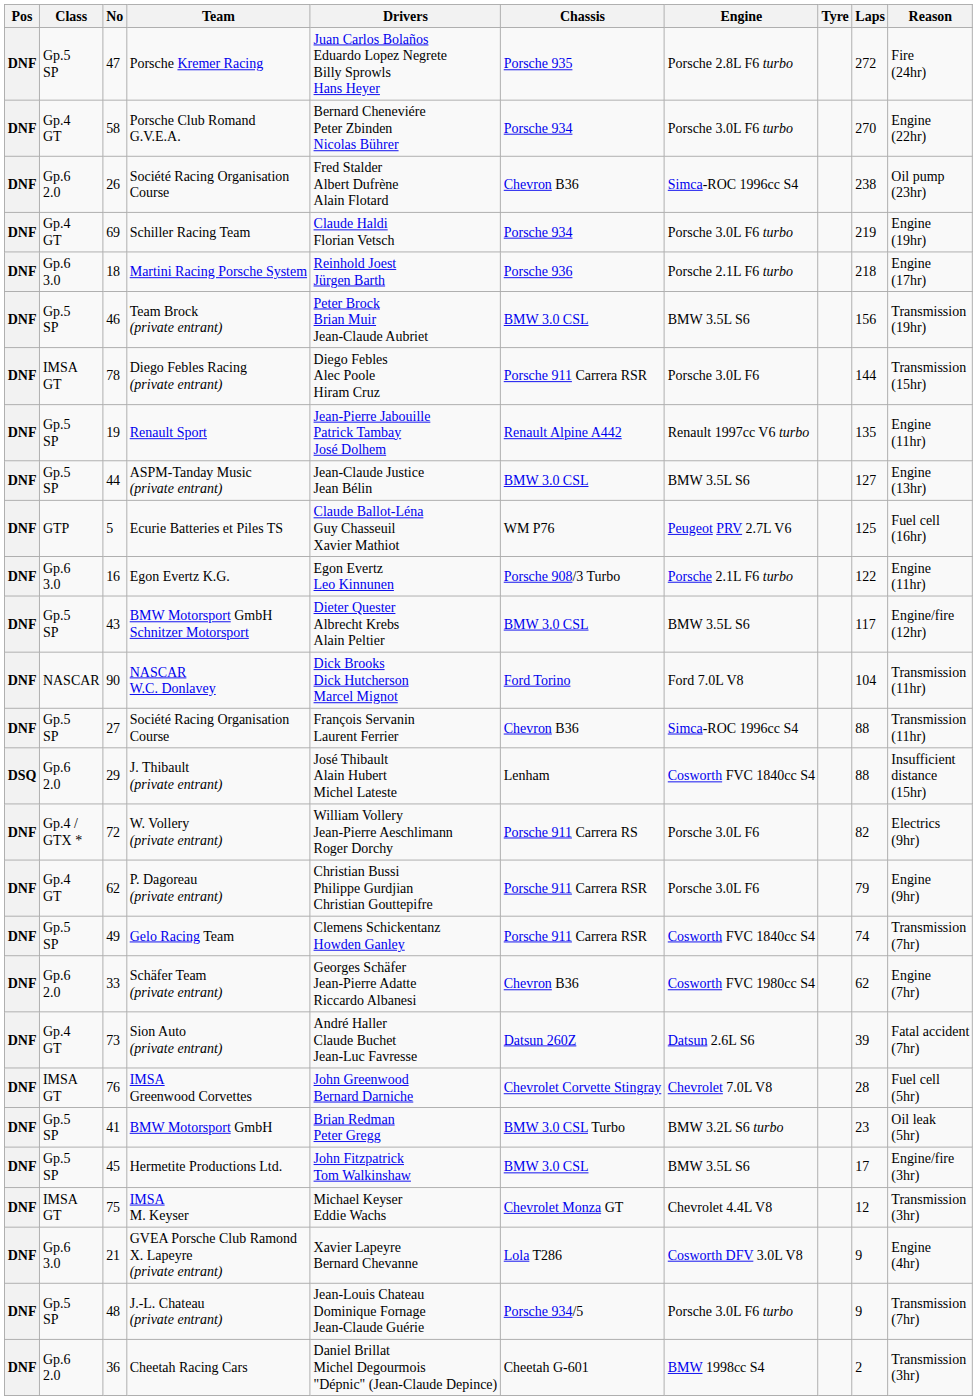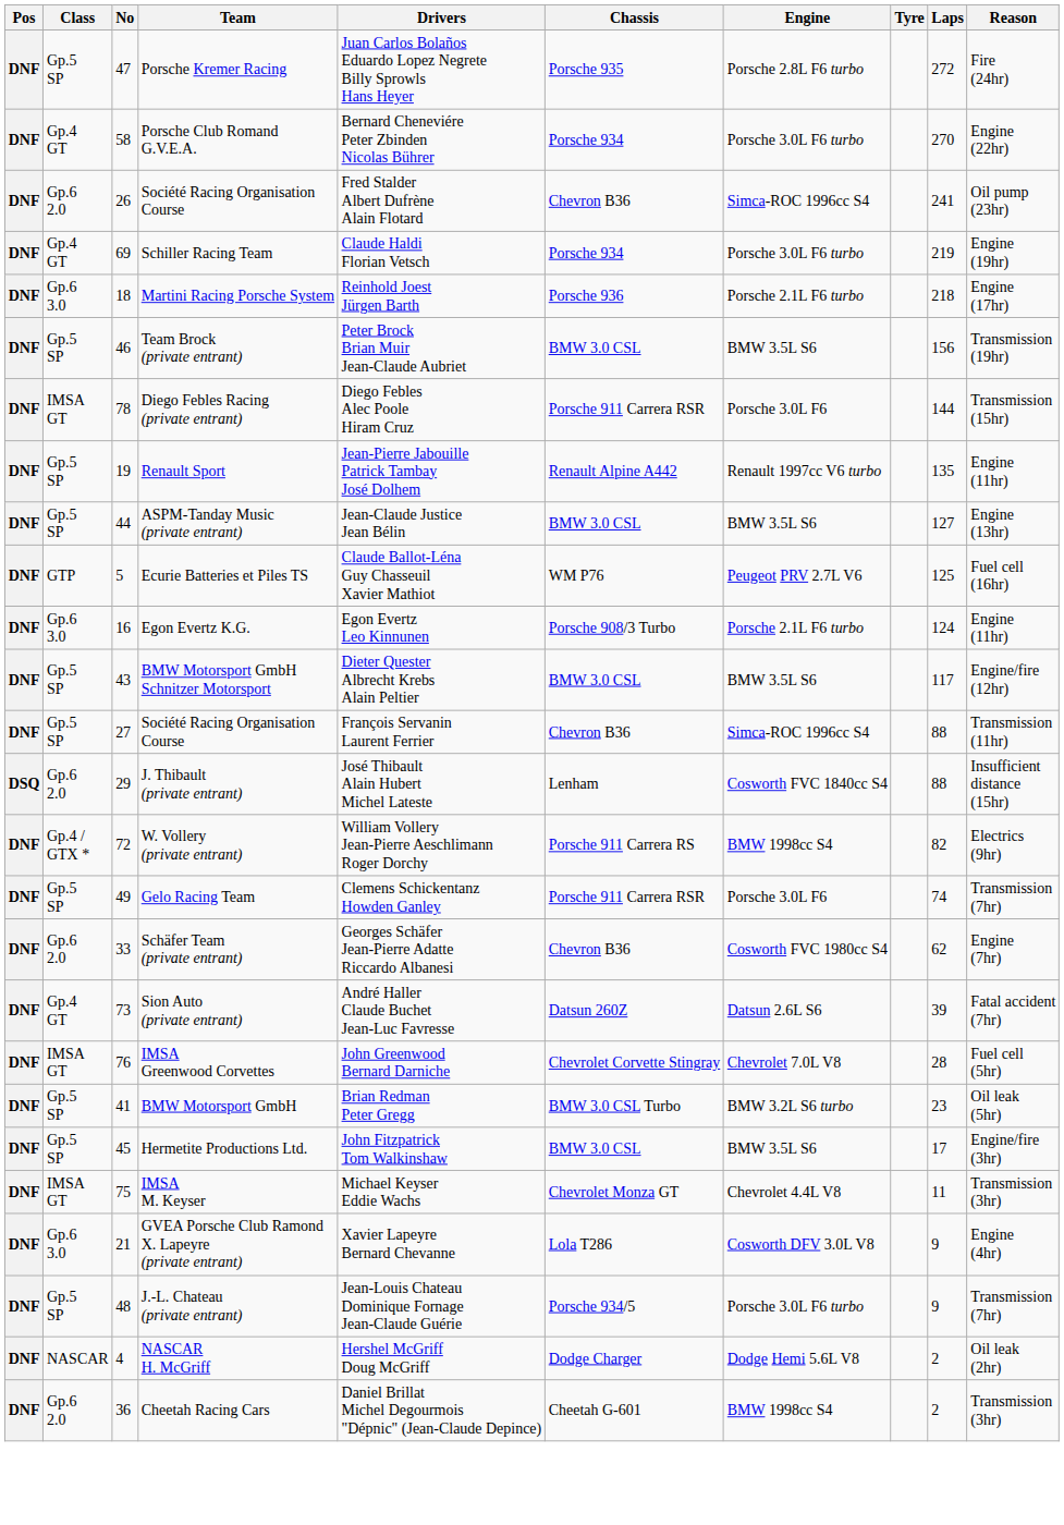 <table class="wikitable" style="font-size: 95%;">
 <tr>
 <th>Pos</th>
 <th>Class</th>
 <th>No</th>
 <th>Team</th>
 <th>Drivers</th>
 <th>Chassis</th>
 <th>Engine</th>
 <th>Tyre</th>
 <th>Laps</th>
 <th>Reason</th>
 </tr>
 <tr>
 <th>DNF</th>
 <td>Gp.5<br>SP</td>
 <td>47</td>
 <td> Porsche <a href='#'>Kremer Racing</a></td>
 <td> <a href='#'>Juan Carlos Bolaños</a><br> Eduardo Lopez Negrete<br>  Billy Sprowls<br>  <a href='#'>Hans Heyer</a></td>
 <td><a href='#'>Porsche 935</a></td>
 <td>Porsche 2.8L F6 <em>turbo</em></td>
 <td></td>
 <td>272</td>
 <td>Fire<br> (24hr)</td>
 </tr>
 <tr>
 <th>DNF</th>
 <td>Gp.4<br>GT</td>
 <td>58</td>
 <td> Porsche Club Romand<br> G.V.E.A.</td>
 <td> Bernard Cheneviére<br> Peter Zbinden<br> <a href='#'>Nicolas Bührer</a></td>
 <td><a href='#'>Porsche 934</a></td>
 <td>Porsche 3.0L F6 <em>turbo</em></td>
 <td></td>
 <td>270</td>
 <td>Engine<br> (22hr)</td>
 </tr>
 <tr>
 <th>DNF</th>
 <td>Gp.6<br>2.0</td>
 <td>26</td>
 <td> Société Racing Organisation<br> Course</td>
 <td> Fred Stalder<br> Albert Dufrène<br> Alain Flotard</td>
 <td><a href='#'>Chevron</a> B36</td>
 <td><a href='#'>Simca</a>-ROC 1996cc S4</td>
 <td></td>
-<td>238</td>
+<td>241</td>
 <td>Oil pump<br> (23hr)</td>
 </tr>
 <tr>
 <th>DNF</th>
 <td>Gp.4<br>GT</td>
 <td>69</td>
 <td> Schiller Racing Team</td>
 <td> <a href='#'>Claude Haldi</a><br> Florian Vetsch</td>
 <td><a href='#'>Porsche 934</a></td>
 <td>Porsche 3.0L F6 <em>turbo</em></td>
 <td></td>
 <td>219</td>
 <td>Engine<br> (19hr)</td>
 </tr>
 <tr>
 <th>DNF</th>
 <td>Gp.6<br>3.0</td>
 <td>18</td>
 <td> <a href='#'>Martini Racing Porsche System</a></td>
 <td> <a href='#'>Reinhold Joest</a><br> <a href='#'>Jürgen Barth</a></td>
 <td><a href='#'>Porsche 936</a></td>
 <td>Porsche 2.1L F6 <em>turbo</em></td>
 <td></td>
 <td>218</td>
 <td>Engine<br> (17hr)</td>
 </tr>
 <tr>
 <th>DNF</th>
 <td>Gp.5<br>SP</td>
 <td>46</td>
 <td> Team Brock<br><em>(private entrant)</em></td>
 <td> <a href='#'>Peter Brock</a><br> <a href='#'>Brian Muir</a><br> Jean-Claude Aubriet</td>
 <td><a href='#'>BMW 3.0 CSL</a></td>
 <td>BMW 3.5L S6</td>
 <td></td>
 <td>156</td>
 <td>Transmission<br> (19hr)</td>
 </tr>
 <tr>
 <th>DNF</th>
 <td>IMSA<br> GT</td>
 <td>78</td>
 <td> Diego Febles Racing<br><em>(private entrant)</em></td>
 <td> Diego Febles<br> Alec Poole<br> Hiram Cruz</td>
 <td><a href='#'>Porsche 911</a> Carrera RSR</td>
 <td>Porsche 3.0L F6</td>
 <td></td>
 <td>144</td>
 <td>Transmission<br> (15hr)</td>
 </tr>
 <tr>
 <th>DNF</th>
 <td>Gp.5<br>SP</td>
 <td>19</td>
 <td> <a href='#'>Renault Sport</a></td>
 <td> <a href='#'>Jean-Pierre Jabouille</a><br> <a href='#'>Patrick Tambay</a><br>  <a href='#'>José Dolhem</a></td>
 <td><a href='#'>Renault Alpine A442</a></td>
 <td>Renault 1997cc V6 <em>turbo</em></td>
 <td></td>
 <td>135</td>
 <td>Engine<br> (11hr)</td>
 </tr>
 <tr>
 <th>DNF</th>
 <td>Gp.5<br>SP</td>
 <td>44</td>
 <td> ASPM-Tanday Music<br><em>(private entrant)</em></td>
 <td> Jean-Claude Justice<br> Jean Bélin</td>
 <td><a href='#'>BMW 3.0 CSL</a></td>
 <td>BMW 3.5L S6</td>
 <td></td>
 <td>127</td>
 <td>Engine<br> (13hr)</td>
 </tr>
 <tr>
 <th>DNF</th>
 <td>GTP</td>
 <td>5</td>
 <td> Ecurie Batteries et Piles TS</td>
 <td> <a href='#'>Claude Ballot-Léna</a><br> Guy Chasseuil<br> Xavier Mathiot</td>
 <td>WM P76</td>
 <td><a href='#'>Peugeot</a> <a href='#'>PRV</a> 2.7L V6</td>
 <td></td>
 <td>125</td>
 <td>Fuel cell<br> (16hr)</td>
 </tr>
 <tr>
 <th>DNF</th>
 <td>Gp.6<br>3.0</td>
 <td>16</td>
 <td> Egon Evertz K.G.</td>
 <td> Egon Evertz<br> <a href='#'>Leo Kinnunen</a></td>
 <td><a href='#'>Porsche 908</a>/3 Turbo</td>
 <td><a href='#'>Porsche</a> 2.1L F6 <em>turbo</em></td>
 <td></td>
-<td>122</td>
+<td>124</td>
 <td>Engine<br> (11hr)</td>
 </tr>
 <tr>
 <th>DNF</th>
 <td>Gp.5<br>SP</td>
 <td>43</td>
 <td> <a href='#'>BMW Motorsport</a> GmbH<br> <a href='#'>Schnitzer Motorsport</a></td>
 <td> <a href='#'>Dieter Quester</a><br>  Albrecht Krebs<br>  Alain Peltier</td>
 <td><a href='#'>BMW 3.0 CSL</a></td>
 <td>BMW 3.5L S6</td>
 <td></td>
 <td>117</td>
 <td>Engine/fire<br> (12hr)</td>
-</tr>
-<tr>
-<th>DNF</th>
-<td>NASCAR</td>
-<td>90</td>
-<td> <a href='#'>NASCAR</a><br> <a href='#'>W.C. Donlavey</a></td>
-<td> <a href='#'>Dick Brooks</a><br> <a href='#'>Dick Hutcherson</a><br> <a href='#'>Marcel Mignot</a></td>
-<td><a href='#'>Ford Torino</a></td>
-<td>Ford 7.0L V8</td>
-<td></td>
-<td>104</td>
-<td>Transmission<br> (11hr)</td>
 </tr>
 <tr>
 <th>DNF</th>
 <td>Gp.5<br>SP</td>
 <td>27</td>
 <td> Société Racing Organisation<br> Course</td>
 <td> François Servanin<br> Laurent Ferrier</td>
 <td><a href='#'>Chevron</a> B36</td>
 <td><a href='#'>Simca</a>-ROC 1996cc S4</td>
 <td></td>
 <td>88</td>
 <td>Transmission<br> (11hr)</td>
 </tr>
 <tr>
 <th>DSQ</th>
 <td>Gp.6<br>2.0</td>
 <td>29</td>
 <td> J. Thibault<br><em>(private entrant)</em></td>
 <td> José Thibault<br> Alain Hubert<br> Michel Lateste</td>
 <td>Lenham</td>
 <td><a href='#'>Cosworth</a> FVC 1840cc S4</td>
 <td></td>
 <td>88</td>
 <td>Insufficient<br>distance<br>(15hr)</td>
 </tr>
 <tr>
 <th>DNF</th>
 <td>Gp.4 /<br>GTX *</td>
 <td>72</td>
 <td> W. Vollery<br><em>(private entrant)</em></td>
 <td> William Vollery<br> Jean-Pierre Aeschlimann<br> Roger Dorchy</td>
 <td><a href='#'>Porsche 911</a> Carrera RS</td>
-<td>Porsche 3.0L F6</td>
+<td><a href='#'>BMW</a> 1998cc S4</td>
 <td></td>
 <td>82</td>
 <td>Electrics<br> (9hr)</td>
-</tr>
-<tr>
-<th>DNF</th>
-<td>Gp.4<br>GT</td>
-<td>62</td>
-<td> P. Dagoreau<br><em>(private entrant)</em></td>
-<td> Christian Bussi<br> Philippe Gurdjian<br>  Christian Gouttepifre</td>
-<td><a href='#'>Porsche 911</a> Carrera RSR</td>
-<td>Porsche 3.0L F6</td>
-<td></td>
-<td>79</td>
-<td>Engine<br> (9hr)</td>
 </tr>
 <tr>
 <th>DNF</th>
 <td>Gp.5<br>SP</td>
 <td>49</td>
 <td> <a href='#'>Gelo Racing</a> Team</td>
 <td> Clemens Schickentanz<br> <a href='#'>Howden Ganley</a></td>
 <td><a href='#'>Porsche 911</a> Carrera RSR</td>
-<td><a href='#'>Cosworth</a> FVC 1840cc S4</td>
+<td>Porsche 3.0L F6</td>
 <td></td>
 <td>74</td>
 <td>Transmission<br> (7hr)</td>
 </tr>
 <tr>
 <th>DNF</th>
 <td>Gp.6<br>2.0</td>
 <td>33</td>
 <td> Schäfer Team<br><em>(private entrant)</em></td>
 <td> Georges Schäfer<br> Jean-Pierre Adatte<br>  Riccardo Albanesi</td>
 <td><a href='#'>Chevron</a> B36</td>
 <td><a href='#'>Cosworth</a> FVC 1980cc S4</td>
 <td></td>
 <td>62</td>
 <td>Engine<br> (7hr)</td>
 </tr>
 <tr>
 <th>DNF</th>
 <td>Gp.4<br>GT</td>
 <td>73</td>
 <td> Sion Auto<br><em>(private entrant)</em></td>
 <td> André Haller<br> Claude Buchet<br>  Jean-Luc Favresse</td>
 <td><a href='#'>Datsun 260Z</a></td>
 <td><a href='#'>Datsun</a> 2.6L S6</td>
 <td></td>
 <td>39</td>
 <td>Fatal accident<br> (7hr)</td>
 </tr>
 <tr>
 <th>DNF</th>
 <td>IMSA<br> GT</td>
 <td>76</td>
 <td> <a href='#'>IMSA</a><br> Greenwood Corvettes</td>
 <td> <a href='#'>John Greenwood</a><br> <a href='#'>Bernard Darniche</a></td>
 <td><a href='#'>Chevrolet Corvette Stingray</a></td>
 <td><a href='#'>Chevrolet</a> 7.0L V8</td>
 <td></td>
 <td>28</td>
 <td>Fuel cell<br> (5hr)</td>
 </tr>
 <tr>
 <th>DNF</th>
 <td>Gp.5<br>SP</td>
 <td>41</td>
 <td> <a href='#'>BMW Motorsport</a> GmbH</td>
 <td> <a href='#'>Brian Redman</a><br> <a href='#'>Peter Gregg</a></td>
 <td><a href='#'>BMW 3.0 CSL</a> Turbo</td>
 <td>BMW 3.2L S6 <em>turbo</em></td>
 <td></td>
 <td>23</td>
 <td>Oil leak<br> (5hr)</td>
 </tr>
 <tr>
 <th>DNF</th>
 <td>Gp.5<br>SP</td>
 <td>45</td>
 <td> Hermetite Productions Ltd.</td>
 <td> <a href='#'>John Fitzpatrick</a><br> <a href='#'>Tom Walkinshaw</a></td>
 <td><a href='#'>BMW 3.0 CSL</a></td>
 <td>BMW 3.5L S6</td>
 <td></td>
 <td>17</td>
 <td>Engine/fire<br> (3hr)</td>
 </tr>
 <tr>
 <th>DNF</th>
 <td>IMSA<br> GT</td>
 <td>75</td>
 <td> <a href='#'>IMSA</a><br> M. Keyser</td>
 <td> Michael Keyser<br> Eddie Wachs</td>
 <td><a href='#'>Chevrolet Monza</a> GT</td>
 <td>Chevrolet 4.4L V8</td>
 <td></td>
-<td>12</td>
+<td>11</td>
 <td>Transmission<br> (3hr)</td>
 </tr>
 <tr>
 <th>DNF</th>
 <td>Gp.6<br>3.0</td>
 <td>21</td>
 <td> GVEA Porsche Club Ramond<br> X. Lapeyre<br><em>(private entrant)</em></td>
 <td> Xavier Lapeyre<br> Bernard Chevanne</td>
 <td><a href='#'>Lola</a> T286</td>
 <td><a href='#'>Cosworth DFV</a> 3.0L V8</td>
 <td></td>
 <td>9</td>
 <td>Engine<br> (4hr)</td>
 </tr>
 <tr>
 <th>DNF</th>
 <td>Gp.5<br>SP</td>
 <td>48</td>
 <td> J.-L. Chateau<br><em>(private entrant)</em></td>
 <td> Jean-Louis Chateau<br> Dominique Fornage<br>  Jean-Claude Guérie</td>
 <td><a href='#'>Porsche 934</a>/5</td>
 <td>Porsche 3.0L F6 <em>turbo</em></td>
 <td></td>
 <td>9</td>
 <td>Transmission<br> (7hr)</td>
 </tr>
 <tr>
 <th>DNF</th>
+<td>NASCAR</td>
+<td>4</td>
+<td> <a href='#'>NASCAR</a><br> <a href='#'>H. McGriff</a></td>
+<td> <a href='#'>Hershel McGriff</a><br> Doug McGriff</td>
+<td><a href='#'>Dodge Charger</a></td>
+<td><a href='#'>Dodge</a> <a href='#'>Hemi</a> 5.6L V8</td>
+<td></td>
+<td>2</td>
+<td>Oil leak<br> (2hr)</td>
+</tr>
+<tr>
+<th>DNF</th>
 <td>Gp.6<br>2.0</td>
 <td>36</td>
 <td> Cheetah Racing Cars</td>
 <td> Daniel Brillat<br> Michel Degourmois<br> "Dépnic" (Jean-Claude Depince)</td>
 <td>Cheetah G-601</td>
 <td><a href='#'>BMW</a> 1998cc S4</td>
 <td></td>
 <td>2</td>
 <td>Transmission<br> (3hr)</td>
 </tr>
 </table>
